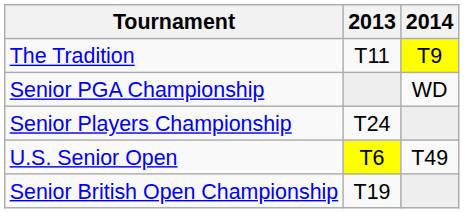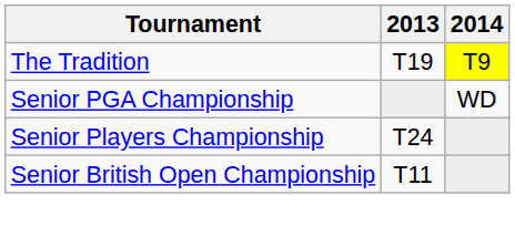 <table class="wikitable" style="font-size:95%;text-align:center;">
 <tr>
 <th>Tournament</th>
 <th>2013</th>
 <th>2014</th>
 </tr>
 <tr>
 <td align=left><a href='#'>The Tradition</a></td>
-<td>T11</td>
+<td>T19</td>
 <td style="background:yellow;">T9</td>
 </tr>
 <tr>
 <td align=left><a href='#'>Senior PGA Championship</a></td>
 <td style="background:#eeeeee;"></td>
 <td>WD</td>
 </tr>
 <tr>
 <td align=left><a href='#'>Senior Players Championship</a></td>
 <td>T24</td>
 <td style="background:#eeeeee;"></td>
 </tr>
 <tr>
-<td align=left><a href='#'>U.S. Senior Open</a></td>
-<td style="background:yellow;">T6</td>
-<td>T49</td>
-</tr>
-<tr>
 <td align=left><a href='#'>Senior British Open Championship</a></td>
-<td>T19</td>
+<td>T11</td>
 <td style="background:#eeeeee;"></td>
 </tr>
 </table>
